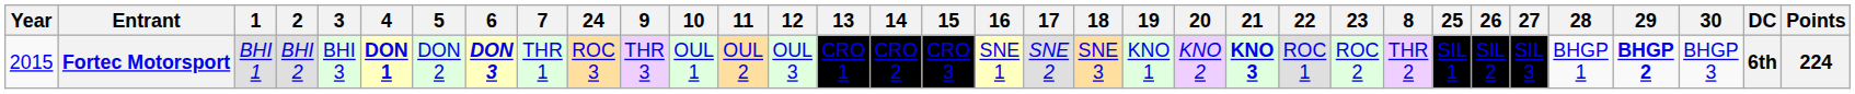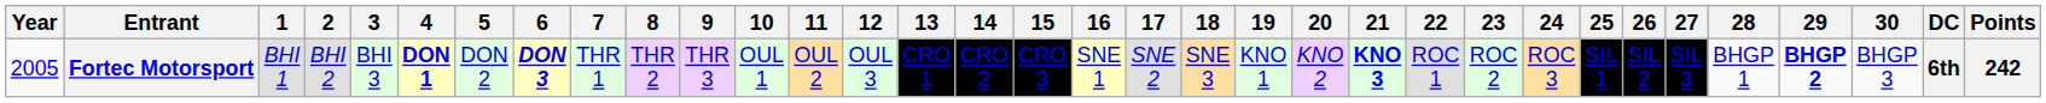 <table class="wikitable" style="text-align:center; font-size:85%">
 <tr>
 <th>Year</th>
 <th>Entrant</th>
 <th>1</th>
 <th>2</th>
 <th>3</th>
 <th>4</th>
 <th>5</th>
 <th>6</th>
 <th>7</th>
-<th>24</th>
+<th>8</th>
 <th>9</th>
 <th>10</th>
 <th>11</th>
 <th>12</th>
 <th>13</th>
 <th>14</th>
 <th>15</th>
 <th>16</th>
 <th>17</th>
 <th>18</th>
 <th>19</th>
 <th>20</th>
 <th>21</th>
 <th>22</th>
 <th>23</th>
-<th>8</th>
+<th>24</th>
 <th>25</th>
 <th>26</th>
 <th>27</th>
 <th>28</th>
 <th>29</th>
 <th>30</th>
 <th>DC</th>
 <th>Points</th>
 </tr>
 <tr>
-<td><a href='#'>2015</a></td>
+<td><a href='#'>2005</a></td>
 <th nowrap><a href='#'>Fortec Motorsport</a></th>
 <td style="background:#DFDFDF;"><em><a href='#'>BHI<br>1</a></em><br></td>
 <td style="background:#DFDFDF;"><em><a href='#'>BHI<br>2</a></em><br></td>
 <td style="background:#DFFFDF;"><a href='#'>BHI<br>3</a><br></td>
 <td style="background:#FFFFBF;"><strong><a href='#'>DON<br>1</a></strong><br></td>
 <td style="background:#DFFFDF;"><a href='#'>DON<br>2</a><br></td>
 <td style="background:#FFFFBF;"><strong><em><a href='#'>DON<br>3</a></em></strong><br></td>
 <td style="background:#DFFFDF;"><a href='#'>THR<br>1</a><br></td>
-<td style="background:#FFDF9F;"><a href='#'>ROC<br>3</a><br></td>
+<td style="background:#EFCFFF;"><a href='#'>THR<br>2</a><br></td>
 <td style="background:#EFCFFF;"><a href='#'>THR<br>3</a><br></td>
 <td style="background:#DFFFDF;"><a href='#'>OUL<br>1</a><br></td>
 <td style="background:#FFDF9F;"><a href='#'>OUL<br>2</a><br></td>
 <td style="background:#DFFFDF;"><a href='#'>OUL<br>3</a><br></td>
 <td style="background:#000000;color:white"><a href='#'><span>CRO<br>1</span></a><br></td>
 <td style="background:#000000;color:white"><a href='#'><span>CRO<br>2</span></a><br></td>
 <td style="background:#000000;color:white"><a href='#'><span>CRO<br>3</span></a><br></td>
 <td style="background:#FFFFBF;"><a href='#'>SNE<br>1</a><br></td>
 <td style="background:#DFDFDF;"><em><a href='#'>SNE<br>2</a></em><br></td>
 <td style="background:#FFDF9F;"><a href='#'>SNE<br>3</a><br></td>
 <td style="background:#DFFFDF;"><a href='#'>KNO<br>1</a><br></td>
 <td style="background:#EFCFFF;"><em><a href='#'>KNO<br>2</a></em><br></td>
 <td style="background:#DFFFDF;"><strong><a href='#'>KNO<br>3</a></strong><br></td>
 <td style="background:#DFDFDF;"><a href='#'>ROC<br>1</a><br></td>
 <td style="background:#DFFFDF;"><a href='#'>ROC<br>2</a><br></td>
-<td style="background:#EFCFFF;"><a href='#'>THR<br>2</a><br></td>
+<td style="background:#FFDF9F;"><a href='#'>ROC<br>3</a><br></td>
 <td style="background:#000000;color:white"><a href='#'><span>SIL<br>1</span></a><br></td>
 <td style="background:#000000;color:white"><a href='#'><span>SIL<br>2</span></a><br></td>
 <td style="background:#000000;color:white"><a href='#'><span>SIL<br>3</span></a><br></td>
 <td style="background:#;"><a href='#'>BHGP<br>1</a></td>
 <td style="background:#;"><strong><a href='#'>BHGP<br>2</a></strong></td>
 <td style="background:#;"><a href='#'>BHGP<br>3</a></td>
 <th>6th</th>
-<th>224</th>
+<th>242</th>
 </tr>
 </table>
